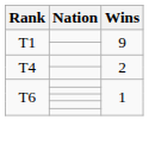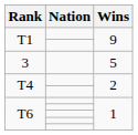 <table class="wikitable sortable" style="font-size:100%; text-align:center">
 <tr>
 <th>Rank</th>
 <th>Nation</th>
 <th>Wins</th>
 </tr>
 <tr>
 <td rowspan=2>T1</td>
 <td align="left"></td>
 <td rowspan=2>9</td>
 </tr>
 <tr>
 <td align="left"></td>
+</tr>
+<tr>
+<td>3</td>
+<td align="left"></td>
+<td>5</td>
 </tr>
 <tr>
 <td rowspan=2>T4</td>
 <td align="left"></td>
 <td rowspan=2>2</td>
 </tr>
 <tr>
 <td align="left"></td>
 </tr>
 <tr>
 <td rowspan=5>T6</td>
 <td align="left"></td>
 <td rowspan=5>1</td>
 </tr>
 <tr>
 <td align="left"></td>
 </tr>
 <tr>
 <td align="left"></td>
 </tr>
 <tr>
 <td align="left"></td>
 </tr>
 <tr>
 <td align="left"></td>
 </tr>
 </table>
